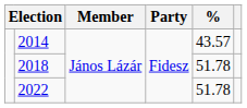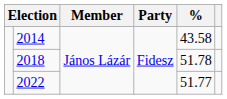 <table class=wikitable>
 <tr>
 <th colspan=2>Election</th>
 <th>Member</th>
 <th>Party</th>
 <th>%</th>
 <th></th>
 </tr>
 <tr>
 <td rowspan=3 bgcolor=></td>
 <td><a href='#'>2014</a></td>
 <td rowspan=3><a href='#'>János Lázár</a></td>
 <td rowspan=3><a href='#'>Fidesz</a></td>
-<td align=right>43.57</td>
+<td align=right>43.58</td>
 <td align=center></td>
 </tr>
 <tr>
 <td><a href='#'>2018</a></td>
 <td align=right>51.78</td>
 <td align=center></td>
 </tr>
 <tr>
 <td><a href='#'>2022</a></td>
-<td align=right>51.78</td>
+<td align=right>51.77</td>
 <td align=center></td>
 </tr>
 </table>
